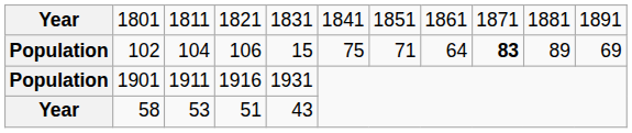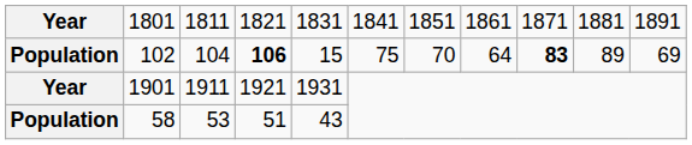 <table border="1" class="wikitable" style="text-align:right">
 <tr>
 <th>Year</th>
 <td>1801</td>
 <td>1811</td>
 <td>1821</td>
 <td>1831</td>
 <td>1841</td>
 <td>1851</td>
 <td>1861</td>
 <td>1871</td>
 <td>1881</td>
 <td>1891</td>
 </tr>
 <tr>
 <th>Population</th>
 <td>102</td>
 <td>104</td>
-<td>106</td>
+<td><strong>106</strong></td>
 <td>15</td>
 <td>75</td>
-<td>71</td>
+<td>70</td>
 <td>64</td>
 <td><strong>83</strong></td>
 <td>89</td>
 <td>69</td>
 </tr>
 <tr>
-<th>Population</th>
+<th>Year</th>
 <td>1901</td>
 <td>1911</td>
-<td>1916</td>
+<td>1921</td>
 <td>1931</td>
 </tr>
 <tr>
-<th>Year</th>
+<th>Population</th>
 <td>58</td>
 <td>53</td>
 <td>51</td>
 <td>43</td>
 </tr>
 </table>
